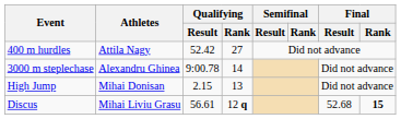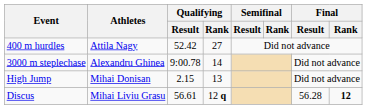 <table class=wikitable style="font-size:90%">
 <tr>
 <th rowspan="2">Event</th>
 <th rowspan="2">Athletes</th>
 <th colspan="2">Qualifying</th>
 <th colspan="2">Semifinal</th>
 <th colspan="2">Final</th>
 </tr>
 <tr>
 <th>Result</th>
 <th>Rank</th>
 <th>Result</th>
 <th>Rank</th>
 <th>Result</th>
 <th>Rank</th>
 </tr>
 <tr>
 <td rowspan="1"><a href='#'>400 m hurdles</a></td>
 <td><a href='#'>Attila Nagy</a></td>
 <td align=center>52.42</td>
 <td align=center>27</td>
 <td colspan="4"  align=center>Did not advance</td>
 </tr>
 <tr>
 <td rowspan="1"><a href='#'>3000 m steplechase</a></td>
 <td><a href='#'>Alexandru Ghinea</a></td>
 <td align=center>9:00.78</td>
 <td align=center>14</td>
 <td colspan="2" bgcolor="wheat"></td>
 <td colspan="2"  align=center>Did not advance</td>
 </tr>
 <tr>
 <td rowspan="1"><a href='#'>High Jump</a></td>
 <td><a href='#'>Mihai Donisan</a></td>
 <td align=center>2.15</td>
 <td align=center>13</td>
 <td colspan="2" bgcolor="wheat"></td>
 <td colspan="2"  align=center>Did not advance</td>
 </tr>
 <tr>
 <td rowspan="1"><a href='#'>Discus</a></td>
 <td><a href='#'>Mihai Liviu Grasu</a></td>
 <td align=center>56.61</td>
 <td align=center>12 <strong>q</strong></td>
 <td colspan="2" bgcolor="wheat"></td>
-<td align=center>52.68</td>
-<td align=center><strong>15</strong></td>
+<td align=center>56.28</td>
+<td align=center><strong>12</strong></td>
 </tr>
 </table>
